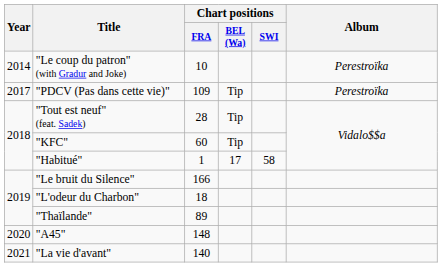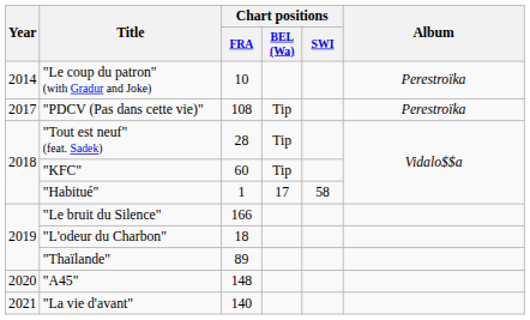 <table class="wikitable">
 <tr>
 <th rowspan="2">Year</th>
 <th style="width:200px;" rowspan="2">Title</th>
 <th colspan="3">Chart positions</th>
 <th style="width:200px;" rowspan="2">Album</th>
 </tr>
 <tr>
 <th style="width:40px; font-size:smaller;"><a href='#'>FRA</a><br></th>
 <th style="width:40px; font-size:smaller;"><a href='#'>BEL<br>(Wa)</a><br></th>
 <th style="width:40px; font-size:smaller;"><a href='#'>SWI</a></th>
 </tr>
 <tr>
 <td style="text-align:center;">2014</td>
 <td>"Le coup du patron"<br><small>(with <a href='#'>Gradur</a> and Joke)</small></td>
 <td style="text-align:center;">10</td>
 <td style="text-align:center;"></td>
 <td style="text-align:center;"></td>
 <td style="text-align:center;"><em>Perestroïka</em></td>
 </tr>
 <tr>
 <td style="text-align:center;">2017</td>
 <td>"PDCV (Pas dans cette vie)"</td>
-<td style="text-align:center;">109</td>
+<td style="text-align:center;">108</td>
 <td style="text-align:center;">Tip</td>
 <td style="text-align:center;"></td>
 <td style="text-align:center;"><em>Perestroïka</em></td>
 </tr>
 <tr>
 <td style="text-align:center;" rowspan=3>2018</td>
 <td>"Tout est neuf"<br><small>(feat. <a href='#'>Sadek</a>)</small></td>
 <td style="text-align:center;">28</td>
 <td style="text-align:center;">Tip</td>
 <td style="text-align:center;"></td>
 <td style="text-align:center;" rowspan=3><em>Vidalo$$a</em></td>
 </tr>
 <tr>
 <td>"KFC"</td>
 <td style="text-align:center;">60</td>
 <td style="text-align:center;">Tip</td>
 <td style="text-align:center;"></td>
 </tr>
 <tr>
 <td>"Habitué"</td>
 <td style="text-align:center;">1</td>
 <td style="text-align:center;">17</td>
 <td style="text-align:center;">58</td>
 </tr>
 <tr>
 <td style="text-align:center;" rowspan="3">2019</td>
 <td>"Le bruit du Silence"</td>
 <td style="text-align:center;">166<br></td>
 <td style="text-align:center;"></td>
 <td style="text-align:center;"></td>
 <td style="text-align:center;"></td>
 </tr>
 <tr>
 <td>"L'odeur du Charbon"<br></td>
 <td style="text-align:center;">18</td>
 <td style="text-align:center;"></td>
 <td style="text-align:center;"></td>
 <td style="text-align:center;"></td>
 </tr>
 <tr>
 <td>"Thaïlande"</td>
 <td style="text-align:center;">89</td>
 <td style="text-align:center;"></td>
 <td style="text-align:center;"></td>
 <td style="text-align:center;"></td>
 </tr>
 <tr>
 <td style="text-align:center;">2020</td>
 <td>"A45"</td>
 <td style="text-align:center;">148</td>
 <td style="text-align:center;"></td>
 <td style="text-align:center;"></td>
 <td style="text-align:center;"></td>
 </tr>
 <tr>
 <td style="text-align:center;">2021</td>
 <td>"La vie d'avant"</td>
 <td style="text-align:center;">140</td>
 <td style="text-align:center;"></td>
 <td style="text-align:center;"></td>
 <td style="text-align:center;"></td>
 </tr>
 </table>
